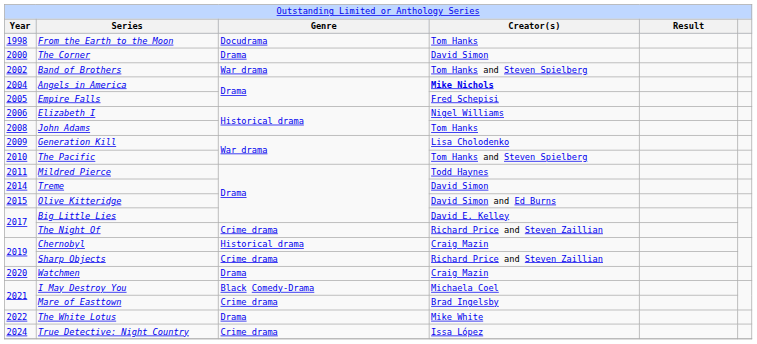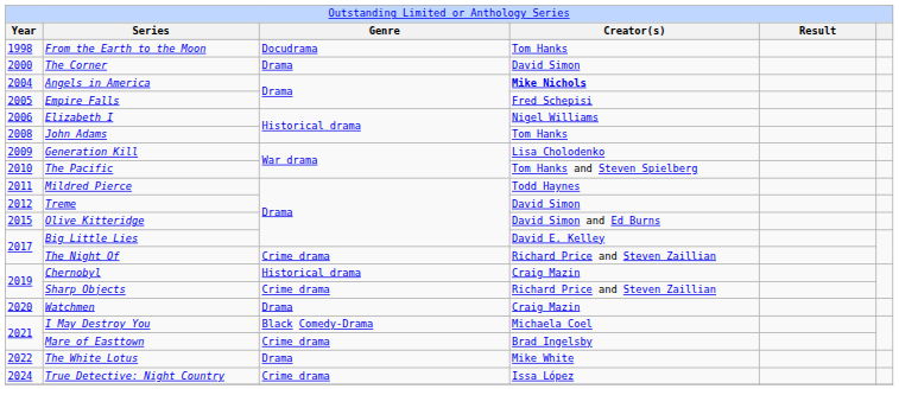 <table class="wikitable plainrowheaders" style="font-size: 90%" width=80%>
 <tr ---- bgcolor="#bfd7ff">
 <td colspan=6 align=center><a href='#'>Outstanding Limited or Anthology Series</a></td>
 </tr>
 <tr ---- bgcolor="#bfd7ff">
 <th scope="col" style="width:1%;">Year</th>
 <th scope="col" style="width:13%;">Series</th>
 <th scope="col" style="width:15%;">Genre</th>
 <th scope="col" style="width:15%;">Creator(s)</th>
 <th scope="col" style="width:7%;">Result</th>
 <th scope="col" style="width:1%;"></th>
 </tr>
 <tr>
 <td><a href='#'>1998</a></td>
 <td><em><a href='#'>From the Earth to the Moon</a></em></td>
 <td><a href='#'>Docudrama</a></td>
 <td><a href='#'>Tom Hanks</a></td>
 <td></td>
 <td></td>
 </tr>
 <tr>
 <td><a href='#'>2000</a></td>
 <td><em><a href='#'>The Corner</a></em></td>
 <td><a href='#'>Drama</a></td>
 <td><a href='#'>David Simon</a></td>
-<td></td>
-<td></td>
-</tr>
-<tr>
-<td><a href='#'>2002</a></td>
-<td><em><a href='#'>Band of Brothers</a></em></td>
-<td><a href='#'>War drama</a></td>
-<td><a href='#'>Tom Hanks</a> and <a href='#'>Steven Spielberg</a></td>
 <td></td>
 <td></td>
 </tr>
 <tr>
 <td><a href='#'>2004</a></td>
 <td><em><a href='#'>Angels in America</a></em></td>
 <td rowspan="2"><a href='#'>Drama</a></td>
 <td><strong><a href='#'>Mike Nichols</a></strong></td>
 <td></td>
 <td></td>
 </tr>
 <tr>
 <td><a href='#'>2005</a></td>
 <td><em><a href='#'>Empire Falls</a></em></td>
 <td><a href='#'>Fred Schepisi</a></td>
 <td></td>
 <td></td>
 </tr>
 <tr>
 <td><a href='#'>2006</a></td>
 <td><em><a href='#'>Elizabeth I</a></em></td>
 <td rowspan="2"><a href='#'>Historical drama</a></td>
 <td><a href='#'>Nigel Williams</a></td>
 <td></td>
 <td></td>
 </tr>
 <tr>
 <td><a href='#'>2008</a></td>
 <td><em><a href='#'>John Adams</a></em></td>
 <td><a href='#'>Tom Hanks</a></td>
 <td></td>
 <td></td>
 </tr>
 <tr>
 <td><a href='#'>2009</a></td>
 <td><em><a href='#'>Generation Kill</a></em></td>
 <td rowspan="2"><a href='#'>War drama</a></td>
 <td><a href='#'>Lisa Cholodenko</a></td>
 <td></td>
 <td></td>
 </tr>
 <tr>
 <td><a href='#'>2010</a></td>
 <td><em><a href='#'>The Pacific</a></em></td>
 <td><a href='#'>Tom Hanks</a> and <a href='#'>Steven Spielberg</a></td>
 <td></td>
 <td></td>
 </tr>
 <tr>
 <td><a href='#'>2011</a></td>
 <td><em><a href='#'>Mildred Pierce</a></em></td>
 <td rowspan="4"><a href='#'>Drama</a></td>
 <td><a href='#'>Todd Haynes</a></td>
 <td></td>
 <td></td>
 </tr>
 <tr>
-<td><a href='#'>2014</a></td>
+<td><a href='#'>2012</a></td>
 <td><em><a href='#'>Treme</a></em></td>
 <td><a href='#'>David Simon</a></td>
 <td></td>
 <td></td>
 </tr>
 <tr>
 <td><a href='#'>2015</a></td>
 <td><em><a href='#'>Olive Kitteridge</a></em></td>
 <td><a href='#'>David Simon</a> and <a href='#'>Ed Burns</a></td>
 <td></td>
 <td></td>
 </tr>
 <tr>
 <td rowspan="2"><a href='#'>2017</a></td>
 <td><em><a href='#'>Big Little Lies</a></em></td>
 <td><a href='#'>David E. Kelley</a></td>
 <td></td>
 <td rowspan="2"></td>
 </tr>
 <tr>
 <td><em><a href='#'>The Night Of</a></em></td>
 <td><a href='#'>Crime drama</a></td>
 <td><a href='#'>Richard Price</a> and <a href='#'>Steven Zaillian</a></td>
 <td></td>
 </tr>
 <tr>
 <td rowspan="2"><a href='#'>2019</a></td>
 <td><em><a href='#'>Chernobyl</a></em></td>
 <td><a href='#'>Historical drama</a></td>
 <td><a href='#'>Craig Mazin</a></td>
 <td></td>
 <td rowspan="2"></td>
 </tr>
 <tr>
 <td><em><a href='#'>Sharp Objects</a></em></td>
 <td><a href='#'>Crime drama</a></td>
 <td><a href='#'>Richard Price</a> and <a href='#'>Steven Zaillian</a></td>
 <td></td>
 </tr>
 <tr>
 <td><a href='#'>2020</a></td>
 <td><em><a href='#'>Watchmen</a></em></td>
 <td><a href='#'>Drama</a></td>
 <td><a href='#'>Craig Mazin</a></td>
 <td></td>
 <td></td>
 </tr>
 <tr>
 <td rowspan="2"><a href='#'>2021</a></td>
 <td><em><a href='#'>I May Destroy You</a></em></td>
 <td><a href='#'>Black</a> <a href='#'>Comedy-Drama</a></td>
 <td><a href='#'>Michaela Coel</a></td>
 <td></td>
 <td rowspan="2"></td>
 </tr>
 <tr>
 <td><em><a href='#'>Mare of Easttown</a></em></td>
 <td><a href='#'>Crime drama</a></td>
 <td><a href='#'>Brad Ingelsby</a></td>
 <td></td>
 </tr>
 <tr>
 <td><a href='#'>2022</a></td>
 <td><em><a href='#'>The White Lotus</a></em></td>
 <td><a href='#'>Drama</a></td>
 <td><a href='#'>Mike White</a></td>
 <td></td>
 <td></td>
 </tr>
 <tr>
 <td><a href='#'>2024</a></td>
 <td><em><a href='#'>True Detective: Night Country</a></em></td>
 <td><a href='#'>Crime drama</a></td>
 <td><a href='#'>Issa López</a></td>
 <td></td>
 <td></td>
 </tr>
 <tr>
 </tr>
 </table>
